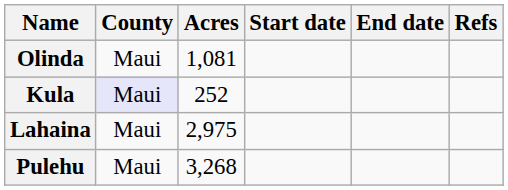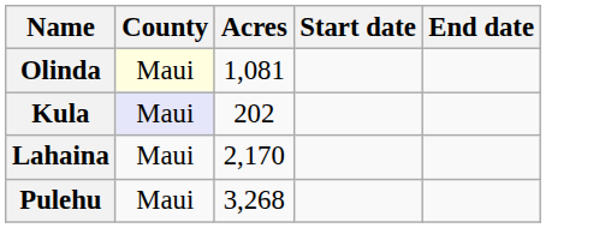 <table class="wikitable sortable plainrowheaders mw-collapsible" style="text-align:center;">
 <tr>
 <th scope="col">Name</th>
 <th scope="col">County</th>
 <th scope="col">Acres</th>
 <th scope="col">Start date</th>
 <th scope="col">End date</th>
-<th scope="col" class="unsortable">Refs</th>
 </tr>
 <tr>
 <th scope="row">Olinda</th>
-<td>Maui</td>
+<td style="background: lightyellow;">Maui</td>
 <td>1,081</td>
-<td></td>
 <td></td>
 <td></td>
 </tr>
 <tr>
 <th scope="row">Kula</th>
 <td style="background: lavender;">Maui</td>
-<td>252</td>
-<td></td>
+<td>202</td>
 <td></td>
 <td></td>
 </tr>
 <tr>
 <th scope="row">Lahaina</th>
 <td>Maui</td>
-<td>2,975</td>
-<td></td>
+<td>2,170</td>
 <td></td>
 <td></td>
 </tr>
 <tr>
 <th scope="row">Pulehu</th>
 <td>Maui</td>
 <td>3,268</td>
 <td></td>
 <td></td>
-<td></td>
 </tr>
 </table>
